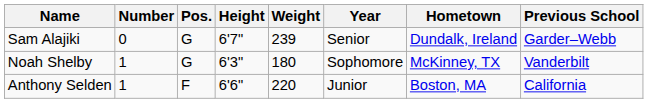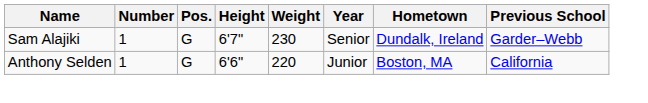 <table class="wikitable sortable" border="1">
 <tr>
 <th>Name</th>
 <th>Number</th>
 <th>Pos.</th>
 <th>Height</th>
 <th>Weight</th>
 <th>Year</th>
 <th>Hometown</th>
 <th class="unsortable">Previous School</th>
 </tr>
 <tr>
 <td>Sam Alajiki</td>
-<td>0</td>
+<td>1</td>
 <td>G</td>
 <td>6'7"</td>
-<td>239</td>
+<td>230</td>
 <td>Senior</td>
 <td><a href='#'>Dundalk, Ireland</a></td>
 <td><a href='#'>Garder–Webb</a></td>
 </tr>
 <tr>
-<td>Noah Shelby</td>
+<td>Anthony Selden</td>
 <td>1</td>
 <td>G</td>
-<td>6'3"</td>
-<td>180</td>
-<td>Sophomore</td>
-<td><a href='#'>McKinney, TX</a></td>
-<td><a href='#'>Vanderbilt</a></td>
-</tr>
-<tr>
-<td>Anthony Selden</td>
-<td>1</td>
-<td>F</td>
 <td>6'6"</td>
 <td>220</td>
 <td>Junior</td>
 <td><a href='#'>Boston, MA</a></td>
 <td><a href='#'>California</a></td>
 </tr>
 </table>
